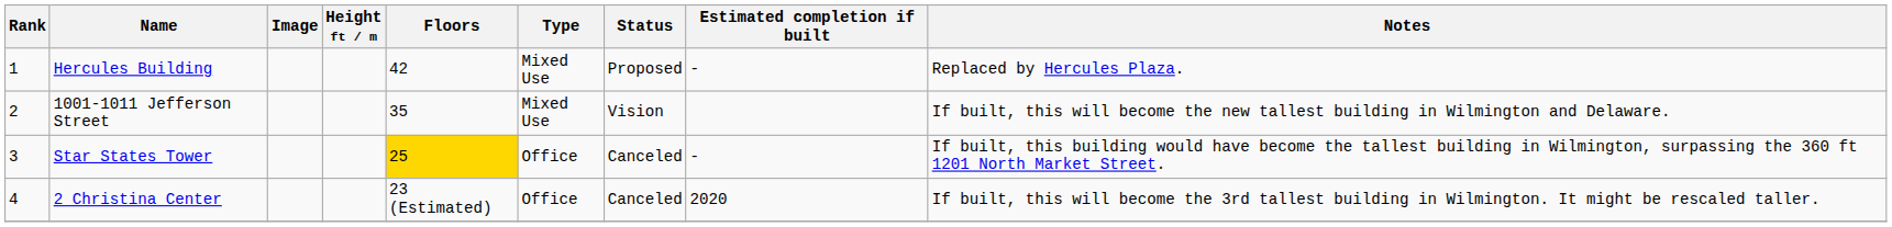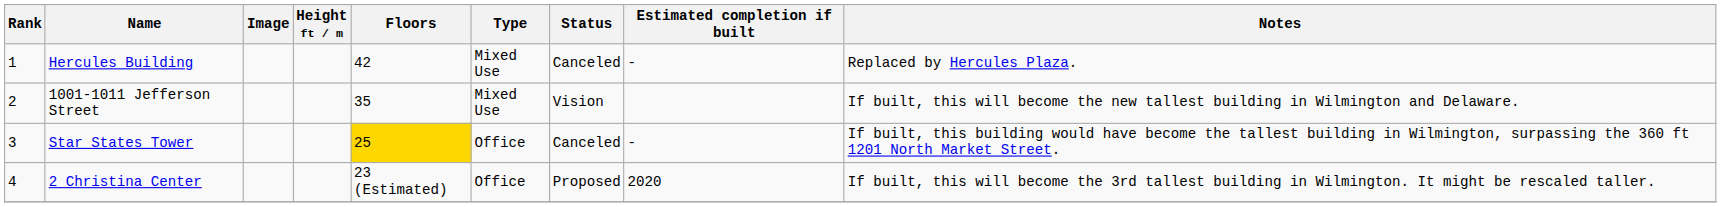 <table class="wikitable sortable">
 <tr>
 <th>Rank</th>
 <th>Name</th>
 <th>Image</th>
 <th>Height<br><small>ft / m</small></th>
 <th>Floors</th>
 <th>Type</th>
 <th>Status</th>
 <th>Estimated completion if built</th>
 <th class="unsortable">Notes</th>
 </tr>
 <tr>
 <td>1</td>
 <td><a href='#'>Hercules Building</a></td>
 <td></td>
 <td></td>
 <td>42</td>
 <td>Mixed Use</td>
-<td>Proposed</td>
+<td>Canceled</td>
 <td>-</td>
 <td>Replaced by <a href='#'>Hercules Plaza</a>.</td>
 </tr>
 <tr>
 <td>2</td>
 <td>1001-1011 Jefferson Street</td>
 <td></td>
 <td></td>
 <td>35</td>
 <td>Mixed Use</td>
 <td>Vision</td>
 <td></td>
 <td>If built, this will become the new tallest building in Wilmington and Delaware.</td>
 </tr>
 <tr>
 <td>3</td>
 <td><a href='#'>Star States Tower</a></td>
 <td></td>
 <td></td>
 <td style="background: gold;">25</td>
 <td>Office</td>
 <td>Canceled</td>
 <td>-</td>
 <td>If built, this building would have become the tallest building in Wilmington, surpassing the 360 ft <a href='#'>1201 North Market Street</a>.</td>
 </tr>
 <tr>
 <td>4</td>
 <td><a href='#'>2 Christina Center</a></td>
 <td></td>
 <td></td>
 <td>23 (Estimated)</td>
 <td>Office</td>
-<td>Canceled</td>
+<td>Proposed</td>
 <td>2020</td>
 <td>If built, this will become the 3rd tallest building in Wilmington. It might be rescaled taller.</td>
 </tr>
 <tr>
 </tr>
 </table>
